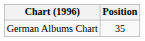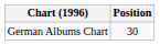 <table class="wikitable sortable plainrowheaders" style="text-align:center;">
 <tr>
 <th scope="column">Chart (1996)</th>
 <th scope="column">Position</th>
 </tr>
 <tr>
 <td align="left">German Albums Chart</td>
-<td align="center">35</td>
+<td align="center">30</td>
 </tr>
 </table>
